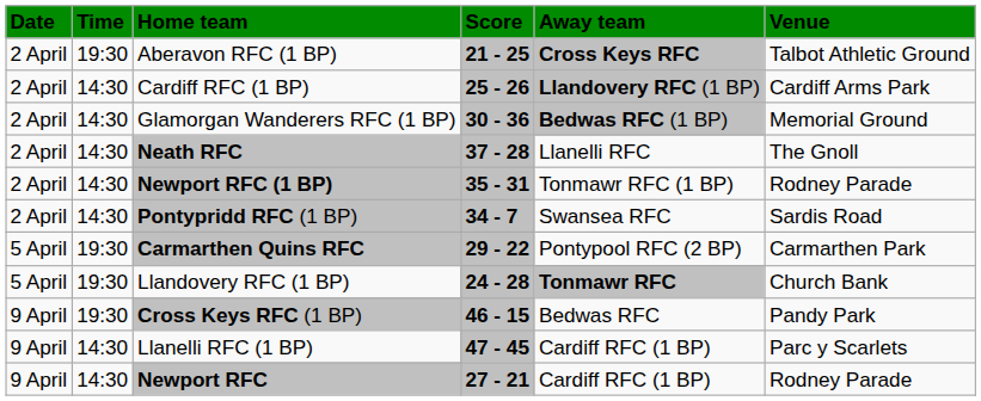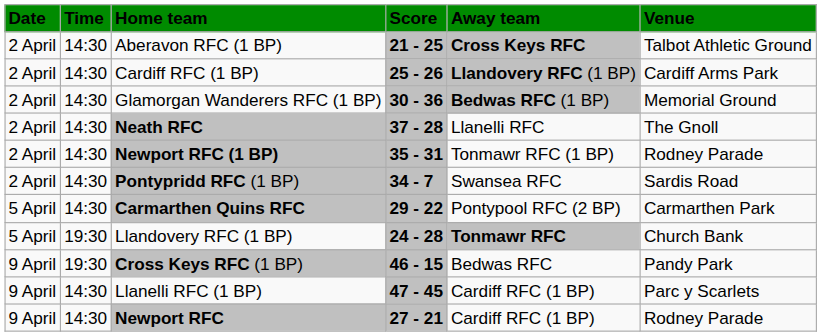 <table class="wikitable" style="margin:0.5em auto; font-size:95%">
 <tr bgcolor="#008B00">
 <td><strong>Date</strong></td>
 <td><strong>Time</strong></td>
 <td><strong>Home team</strong></td>
 <td><strong>Score</strong></td>
 <td><strong>Away team</strong></td>
 <td><strong>Venue</strong></td>
 </tr>
 <tr>
 <td>2 April</td>
-<td>19:30</td>
+<td>14:30</td>
 <td>Aberavon RFC (1 BP)</td>
 <td bgcolor="silver"><strong>21 - 25</strong></td>
 <td bgcolor="silver"><strong>Cross Keys RFC</strong></td>
 <td>Talbot Athletic Ground</td>
 </tr>
 <tr>
 <td>2 April</td>
 <td>14:30</td>
 <td>Cardiff RFC (1 BP)</td>
 <td bgcolor="silver"><strong>25 - 26</strong></td>
 <td bgcolor="silver"><strong>Llandovery RFC</strong> (1 BP)</td>
 <td>Cardiff Arms Park</td>
 </tr>
 <tr>
 <td>2 April</td>
 <td>14:30</td>
 <td>Glamorgan Wanderers RFC (1 BP)</td>
 <td bgcolor="silver"><strong>30 - 36</strong></td>
 <td bgcolor="silver"><strong>Bedwas RFC</strong> (1 BP)</td>
 <td>Memorial Ground</td>
 </tr>
 <tr>
 <td>2 April</td>
 <td>14:30</td>
 <td bgcolor="silver"><strong>Neath RFC</strong></td>
 <td bgcolor="silver"><strong>37 - 28</strong></td>
 <td>Llanelli RFC</td>
 <td>The Gnoll</td>
 </tr>
 <tr>
 <td>2 April</td>
 <td>14:30</td>
 <td bgcolor="silver"><strong>Newport RFC (1 BP)</strong></td>
 <td bgcolor="silver"><strong>35 - 31</strong></td>
 <td>Tonmawr RFC (1 BP)</td>
 <td>Rodney Parade</td>
 </tr>
 <tr>
 <td>2 April</td>
 <td>14:30</td>
 <td bgcolor="silver"><strong>Pontypridd RFC</strong> (1 BP)</td>
 <td bgcolor="silver"><strong>34 - 7</strong></td>
 <td>Swansea RFC</td>
 <td>Sardis Road</td>
 </tr>
 <tr>
 <td>5 April</td>
-<td>19:30</td>
+<td>14:30</td>
 <td bgcolor="silver"><strong>Carmarthen Quins RFC</strong></td>
 <td bgcolor="silver"><strong>29 - 22</strong></td>
 <td>Pontypool RFC (2 BP)</td>
 <td>Carmarthen Park</td>
 </tr>
 <tr>
 <td>5 April</td>
 <td>19:30</td>
 <td>Llandovery RFC (1 BP)</td>
 <td bgcolor="silver"><strong>24 - 28</strong></td>
 <td bgcolor="silver"><strong>Tonmawr RFC</strong></td>
 <td>Church Bank</td>
 </tr>
 <tr>
 <td>9 April</td>
 <td>19:30</td>
 <td bgcolor="silver"><strong>Cross Keys RFC</strong> (1 BP)</td>
 <td bgcolor="silver"><strong>46 - 15</strong></td>
 <td>Bedwas RFC</td>
 <td>Pandy Park</td>
 </tr>
 <tr>
 <td>9 April</td>
 <td>14:30</td>
 <td>Llanelli RFC (1 BP)</td>
 <td bgcolor="silver"><strong>47 - 45</strong></td>
 <td>Cardiff RFC (1 BP)</td>
 <td>Parc y Scarlets</td>
 </tr>
 <tr>
 <td>9 April</td>
 <td>14:30</td>
 <td bgcolor="silver"><strong>Newport RFC</strong></td>
 <td bgcolor="silver"><strong>27 - 21</strong></td>
 <td>Cardiff RFC (1 BP)</td>
 <td>Rodney Parade</td>
 </tr>
 </table>
